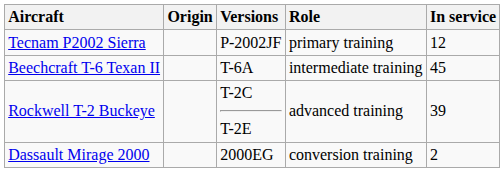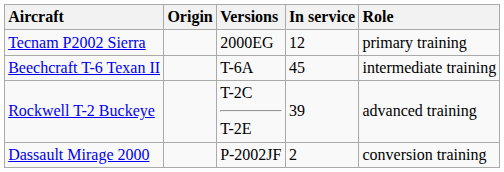 <table class="wikitable">
 <tr>
 <th style="text-align: left;">Aircraft</th>
 <th style="text-align: left;">Origin</th>
 <th style="text-align: left;">Versions</th>
+<th style="text-align: left;">In service </th>
 <th style="text-align: left;">Role</th>
-<th style="text-align: left;">In service </th>
 </tr>
 <tr>
 <td><a href='#'>Tecnam P2002 Sierra</a></td>
 <td></td>
-<td>P-2002JF</td>
+<td>2000EG</td>
+<td>12 </td>
 <td>primary training</td>
-<td>12 </td>
 </tr>
 <tr>
 <td><a href='#'>Beechcraft T-6 Texan II</a></td>
 <td></td>
 <td>T-6A</td>
+<td>45</td>
 <td>intermediate training</td>
-<td>45</td>
 </tr>
 <tr>
 <td><a href='#'>Rockwell T-2 Buckeye</a></td>
 <td></td>
 <td>T-2C<hr>T-2E</td>
+<td>39</td>
 <td>advanced training</td>
-<td>39</td>
 </tr>
 <tr>
 <td><a href='#'>Dassault Mirage 2000</a></td>
 <td></td>
-<td>2000EG</td>
+<td>P-2002JF</td>
+<td>2</td>
 <td>conversion training</td>
-<td>2</td>
 </tr>
 </table>
